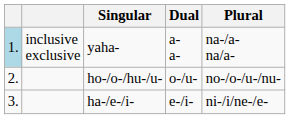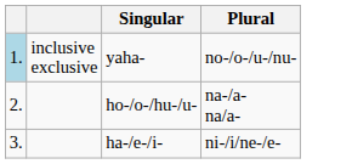 <table class="wikitable">
 <tr>
 <th></th>
 <th></th>
 <th>Singular</th>
-<th>Dual</th>
 <th>Plural</th>
 </tr>
 <tr>
 <td style="background: lightblue;">1.</td>
 <td>inclusive<br>exclusive</td>
 <td>yaha-</td>
-<td>a-<br>a-</td>
-<td>na-/a-<br>na/a-</td>
+<td>no-/o-/u-/nu-</td>
 </tr>
 <tr>
 <td>2.</td>
 <td></td>
 <td>ho-/o-/hu-/u-</td>
-<td>o-/u-</td>
-<td>no-/o-/u-/nu-</td>
+<td>na-/a-<br>na/a-</td>
 </tr>
 <tr>
 <td>3.</td>
 <td></td>
 <td>ha-/e-/i-</td>
-<td>e-/i-</td>
 <td>ni-/i/ne-/e-</td>
 </tr>
 </table>
